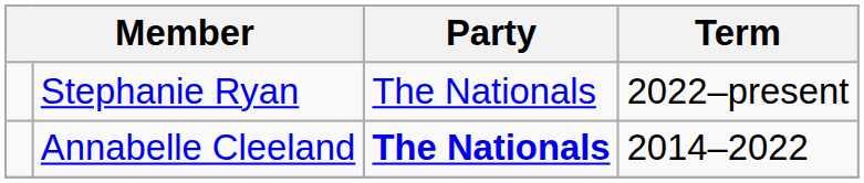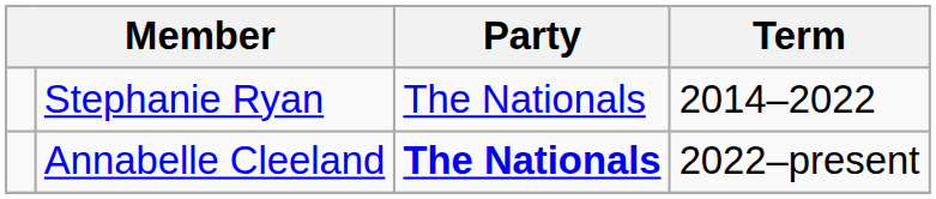 <table class="wikitable">
 <tr>
 <th colspan="2">Member</th>
 <th>Party</th>
 <th>Term</th>
 </tr>
 <tr>
 <td> </td>
 <td><a href='#'>Stephanie Ryan</a></td>
 <td><a href='#'>The Nationals</a></td>
-<td>2022–present</td>
+<td>2014–2022</td>
 </tr>
 <tr>
 <td> </td>
 <td><a href='#'>Annabelle Cleeland</a></td>
 <td><strong><a href='#'>The Nationals</a></strong></td>
-<td>2014–2022</td>
+<td>2022–present</td>
 </tr>
 <tr>
 </tr>
 </table>
